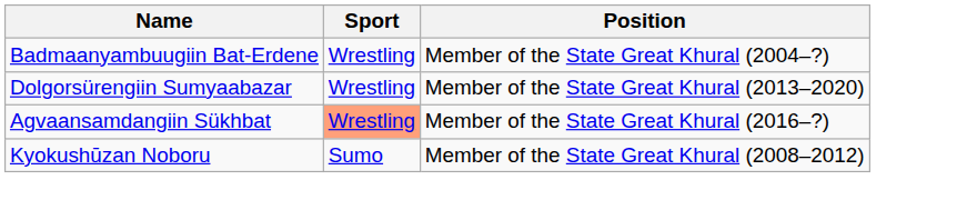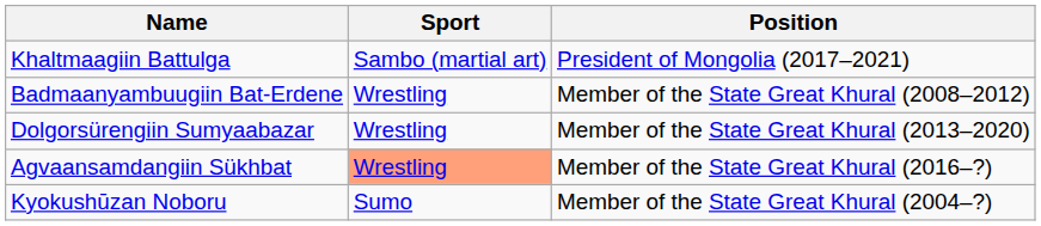 <table class="wikitable sortable">
 <tr>
 <th>Name</th>
 <th>Sport</th>
 <th>Position</th>
 </tr>
 <tr>
+<td data-sort-value="Khaltmaagiin Battulga"><a href='#'>Khaltmaagiin Battulga</a></td>
+<td><a href='#'>Sambo (martial art)</a></td>
+<td><a href='#'>President of Mongolia</a> (2017–2021)</td>
+</tr>
+<tr>
 <td data-sort-value="Badmaanyambuugiin Bat-Erdene"><a href='#'>Badmaanyambuugiin Bat-Erdene</a></td>
 <td><a href='#'>Wrestling</a></td>
-<td>Member of the <a href='#'>State Great Khural</a> (2004–?)</td>
+<td>Member of the <a href='#'>State Great Khural</a> (2008–2012)</td>
 </tr>
 <tr>
 <td data-sort-value="Dolgorsürengiin Sumyaabazar"><a href='#'>Dolgorsürengiin Sumyaabazar</a></td>
 <td><a href='#'>Wrestling</a></td>
 <td>Member of the <a href='#'>State Great Khural</a> (2013–2020)</td>
 </tr>
 <tr>
 <td data-sort-value="Agvaansamdangiin Sükhbat"><a href='#'>Agvaansamdangiin Sükhbat</a></td>
 <td style="background: lightsalmon;"><a href='#'>Wrestling</a></td>
 <td>Member of the <a href='#'>State Great Khural</a> (2016–?)</td>
 </tr>
 <tr>
 <td data-sort-value="Kyokushūzan Noboru"><a href='#'>Kyokushūzan Noboru</a></td>
 <td><a href='#'>Sumo</a></td>
-<td>Member of the <a href='#'>State Great Khural</a> (2008–2012)</td>
+<td>Member of the <a href='#'>State Great Khural</a> (2004–?)</td>
 </tr>
 </table>
